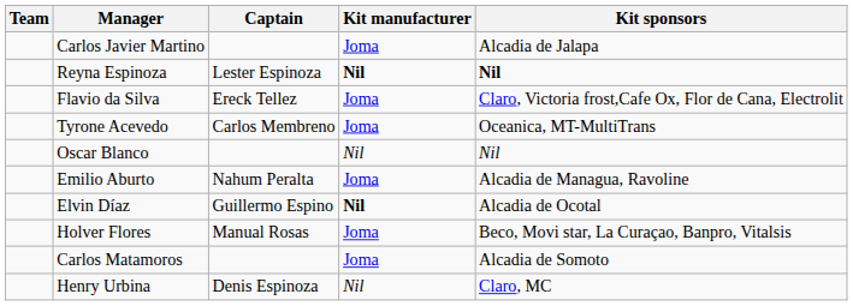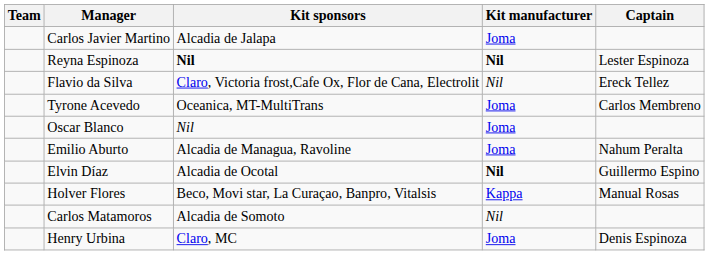 <table class="wikitable sortable">
 <tr>
 <th>Team</th>
 <th>Manager</th>
+<th>Kit sponsors</th>
+<th>Kit manufacturer</th>
 <th>Captain</th>
-<th>Kit manufacturer</th>
-<th>Kit sponsors</th>
 </tr>
 <tr>
 <td></td>
 <td align="left"> Carlos Javier Martino</td>
+<td>Alcadia de Jalapa</td>
+<td><a href='#'>Joma</a></td>
 <td align="left"></td>
-<td><a href='#'>Joma</a></td>
-<td>Alcadia de Jalapa</td>
 </tr>
 <tr>
 <td></td>
 <td align="left"> Reyna Espinoza</td>
-<td align="left"> Lester Espinoza</td>
 <td><strong>Nil</strong></td>
 <td><strong>Nil</strong></td>
+<td align="left"> Lester Espinoza</td>
 </tr>
 <tr>
 <td></td>
 <td align="left"> Flavio da Silva</td>
+<td><a href='#'>Claro</a>,  Victoria frost,Cafe Ox, Flor de Cana, Electrolit</td>
+<td><em>Nil</em></td>
 <td align="left"> Ereck Tellez</td>
-<td><a href='#'>Joma</a></td>
-<td><a href='#'>Claro</a>,  Victoria frost,Cafe Ox, Flor de Cana, Electrolit</td>
 </tr>
 <tr>
 <td></td>
 <td align="left"> Tyrone Acevedo</td>
+<td>Oceanica, MT-MultiTrans</td>
+<td><a href='#'>Joma</a></td>
 <td align="left"> Carlos Membreno</td>
-<td><a href='#'>Joma</a></td>
-<td>Oceanica, MT-MultiTrans</td>
 </tr>
 <tr>
 <td></td>
 <td align="left"> Oscar Blanco</td>
+<td><em>Nil</em></td>
+<td><a href='#'>Joma</a></td>
 <td align="left"></td>
-<td><em>Nil</em></td>
-<td><em>Nil</em></td>
 </tr>
 <tr>
 <td></td>
 <td align="left"> Emilio Aburto</td>
+<td>Alcadia de Managua, Ravoline</td>
+<td><a href='#'>Joma</a></td>
 <td align="left"> Nahum Peralta</td>
-<td><a href='#'>Joma</a></td>
-<td>Alcadia de Managua, Ravoline</td>
 </tr>
 <tr>
 <td></td>
 <td> Elvin Díaz</td>
+<td>Alcadia de Ocotal</td>
+<td><strong>Nil</strong></td>
 <td> Guillermo Espino</td>
-<td><strong>Nil</strong></td>
-<td>Alcadia de Ocotal</td>
 </tr>
 <tr>
 <td></td>
 <td align="left">  Holver Flores</td>
+<td>Beco, Movi star, La Curaçao, Banpro, Vitalsis</td>
+<td><a href='#'>Kappa</a></td>
 <td align="left">  Manual Rosas</td>
-<td><a href='#'>Joma</a></td>
-<td>Beco, Movi star, La Curaçao, Banpro, Vitalsis</td>
 </tr>
 <tr>
 <td></td>
 <td align="left"> Carlos Matamoros</td>
+<td>Alcadia de Somoto</td>
+<td><em>Nil</em></td>
 <td align="left"></td>
-<td><a href='#'>Joma</a></td>
-<td>Alcadia de Somoto</td>
 </tr>
 <tr>
 <td></td>
 <td align="left"> Henry Urbina</td>
+<td><a href='#'>Claro</a>, MC</td>
+<td><a href='#'>Joma</a></td>
 <td align="left"> Denis Espinoza</td>
-<td><em>Nil</em></td>
-<td><a href='#'>Claro</a>, MC</td>
 </tr>
 </table>
